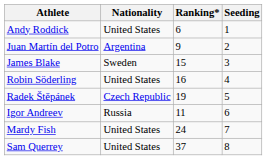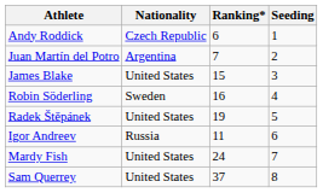 <table class="wikitable" border="1">
 <tr>
 <th>Athlete</th>
 <th>Nationality</th>
 <th>Ranking*</th>
 <th>Seeding</th>
 </tr>
 <tr>
 <td><a href='#'>Andy Roddick</a></td>
-<td> United States</td>
+<td> <a href='#'>Czech Republic</a></td>
 <td>6</td>
 <td>1</td>
 </tr>
 <tr>
 <td><a href='#'>Juan Martín del Potro</a></td>
 <td> <a href='#'>Argentina</a></td>
-<td>9</td>
+<td>7</td>
 <td>2</td>
 </tr>
 <tr>
 <td><a href='#'>James Blake</a></td>
-<td> Sweden</td>
+<td> United States</td>
 <td>15</td>
 <td>3</td>
 </tr>
 <tr>
 <td><a href='#'>Robin Söderling</a></td>
-<td> United States</td>
+<td> Sweden</td>
 <td>16</td>
 <td>4</td>
 </tr>
 <tr>
 <td><a href='#'>Radek Štěpánek</a></td>
-<td> <a href='#'>Czech Republic</a></td>
+<td> United States</td>
 <td>19</td>
 <td>5</td>
 </tr>
 <tr>
 <td><a href='#'>Igor Andreev</a></td>
 <td> Russia</td>
 <td>11</td>
 <td>6</td>
 </tr>
 <tr>
 <td><a href='#'>Mardy Fish</a></td>
 <td> United States</td>
 <td>24</td>
 <td>7</td>
 </tr>
 <tr>
 <td><a href='#'>Sam Querrey</a></td>
 <td> United States</td>
 <td>37</td>
 <td>8</td>
 </tr>
 </table>
